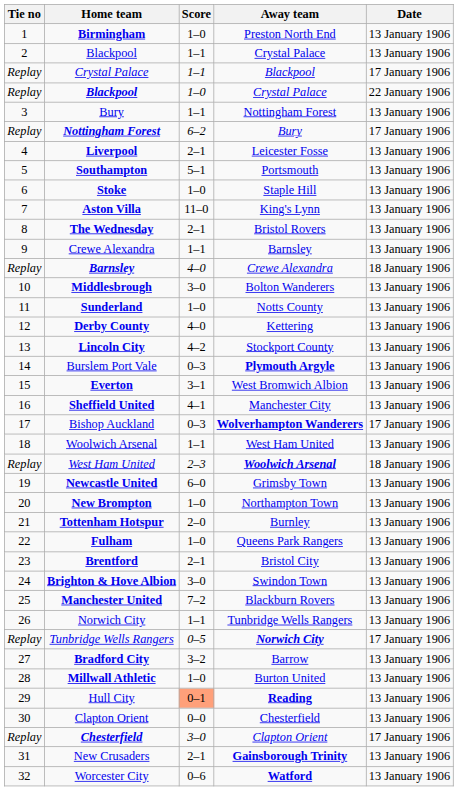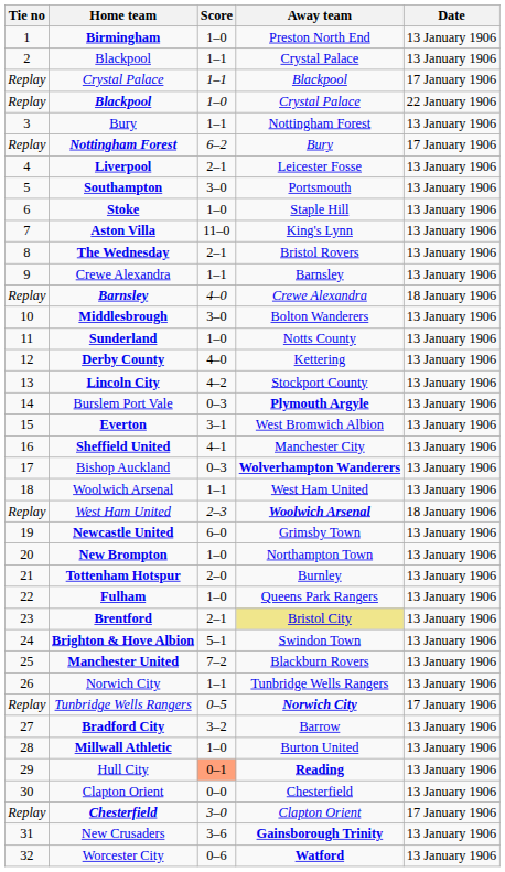 <table class="wikitable" style="text-align: center">
 <tr>
 <th>Tie no</th>
 <th>Home team</th>
 <th>Score</th>
 <th>Away team</th>
 <th>Date</th>
 </tr>
 <tr>
 <td>1</td>
 <td><strong><a href='#'>Birmingham</a></strong></td>
 <td>1–0</td>
 <td><a href='#'>Preston North End</a></td>
 <td>13 January 1906</td>
 </tr>
 <tr>
 <td>2</td>
 <td><a href='#'>Blackpool</a></td>
 <td>1–1</td>
 <td><a href='#'>Crystal Palace</a></td>
 <td>13 January 1906</td>
 </tr>
 <tr>
 <td><em>Replay</em></td>
 <td><em><a href='#'>Crystal Palace</a></em></td>
 <td><em>1–1</em></td>
 <td><em><a href='#'>Blackpool</a></em></td>
 <td>17 January 1906</td>
 </tr>
 <tr>
 <td><em>Replay</em></td>
 <td><strong><em><a href='#'>Blackpool</a></em></strong></td>
 <td><em>1–0</em></td>
 <td><em><a href='#'>Crystal Palace</a></em></td>
 <td>22 January 1906</td>
 </tr>
 <tr>
 <td>3</td>
 <td><a href='#'>Bury</a></td>
 <td>1–1</td>
 <td><a href='#'>Nottingham Forest</a></td>
 <td>13 January 1906</td>
 </tr>
 <tr>
 <td><em>Replay</em></td>
 <td><strong><em><a href='#'>Nottingham Forest</a></em></strong></td>
 <td><em>6–2</em></td>
 <td><em><a href='#'>Bury</a></em></td>
 <td>17 January 1906</td>
 </tr>
 <tr>
 <td>4</td>
 <td><strong><a href='#'>Liverpool</a></strong></td>
 <td>2–1</td>
 <td><a href='#'>Leicester Fosse</a></td>
 <td>13 January 1906</td>
 </tr>
 <tr>
 <td>5</td>
 <td><strong><a href='#'>Southampton</a></strong></td>
-<td>5–1</td>
+<td>3–0</td>
 <td><a href='#'>Portsmouth</a></td>
 <td>13 January 1906</td>
 </tr>
 <tr>
 <td>6</td>
 <td><strong><a href='#'>Stoke</a></strong></td>
 <td>1–0</td>
 <td><a href='#'>Staple Hill</a></td>
 <td>13 January 1906</td>
 </tr>
 <tr>
 <td>7</td>
 <td><strong><a href='#'>Aston Villa</a></strong></td>
 <td>11–0</td>
 <td><a href='#'>King's Lynn</a></td>
 <td>13 January 1906</td>
 </tr>
 <tr>
 <td>8</td>
 <td><strong><a href='#'>The Wednesday</a></strong></td>
 <td>2–1</td>
 <td><a href='#'>Bristol Rovers</a></td>
 <td>13 January 1906</td>
 </tr>
 <tr>
 <td>9</td>
 <td><a href='#'>Crewe Alexandra</a></td>
 <td>1–1</td>
 <td><a href='#'>Barnsley</a></td>
 <td>13 January 1906</td>
 </tr>
 <tr>
 <td><em>Replay</em></td>
 <td><strong><em><a href='#'>Barnsley</a></em></strong></td>
 <td><em>4–0</em></td>
 <td><em><a href='#'>Crewe Alexandra</a></em></td>
 <td>18 January 1906</td>
 </tr>
 <tr>
 <td>10</td>
 <td><strong><a href='#'>Middlesbrough</a></strong></td>
 <td>3–0</td>
 <td><a href='#'>Bolton Wanderers</a></td>
 <td>13 January 1906</td>
 </tr>
 <tr>
 <td>11</td>
 <td><strong><a href='#'>Sunderland</a></strong></td>
 <td>1–0</td>
 <td><a href='#'>Notts County</a></td>
 <td>13 January 1906</td>
 </tr>
 <tr>
 <td>12</td>
 <td><strong><a href='#'>Derby County</a></strong></td>
 <td>4–0</td>
 <td><a href='#'>Kettering</a></td>
 <td>13 January 1906</td>
 </tr>
 <tr>
 <td>13</td>
 <td><strong><a href='#'>Lincoln City</a></strong></td>
 <td>4–2</td>
 <td><a href='#'>Stockport County</a></td>
 <td>13 January 1906</td>
 </tr>
 <tr>
 <td>14</td>
 <td><a href='#'>Burslem Port Vale</a></td>
 <td>0–3</td>
 <td><strong><a href='#'>Plymouth Argyle</a></strong></td>
 <td>13 January 1906</td>
 </tr>
 <tr>
 <td>15</td>
 <td><strong><a href='#'>Everton</a></strong></td>
 <td>3–1</td>
 <td><a href='#'>West Bromwich Albion</a></td>
 <td>13 January 1906</td>
 </tr>
 <tr>
 <td>16</td>
 <td><strong><a href='#'>Sheffield United</a></strong></td>
 <td>4–1</td>
 <td><a href='#'>Manchester City</a></td>
 <td>13 January 1906</td>
 </tr>
 <tr>
 <td>17</td>
 <td><a href='#'>Bishop Auckland</a></td>
 <td>0–3</td>
 <td><strong><a href='#'>Wolverhampton Wanderers</a></strong></td>
-<td>17 January 1906</td>
+<td>13 January 1906</td>
 </tr>
 <tr>
 <td>18</td>
 <td><a href='#'>Woolwich Arsenal</a></td>
 <td>1–1</td>
 <td><a href='#'>West Ham United</a></td>
 <td>13 January 1906</td>
 </tr>
 <tr>
 <td><em>Replay</em></td>
 <td><em><a href='#'>West Ham United</a></em></td>
 <td><em>2–3</em></td>
 <td><strong><em><a href='#'>Woolwich Arsenal</a></em></strong></td>
 <td>18 January 1906</td>
 </tr>
 <tr>
 <td>19</td>
 <td><strong><a href='#'>Newcastle United</a></strong></td>
 <td>6–0</td>
 <td><a href='#'>Grimsby Town</a></td>
 <td>13 January 1906</td>
 </tr>
 <tr>
 <td>20</td>
 <td><strong><a href='#'>New Brompton</a></strong></td>
 <td>1–0</td>
 <td><a href='#'>Northampton Town</a></td>
 <td>13 January 1906</td>
 </tr>
 <tr>
 <td>21</td>
 <td><strong><a href='#'>Tottenham Hotspur</a></strong></td>
 <td>2–0</td>
 <td><a href='#'>Burnley</a></td>
 <td>13 January 1906</td>
 </tr>
 <tr>
 <td>22</td>
 <td><strong><a href='#'>Fulham</a></strong></td>
 <td>1–0</td>
 <td><a href='#'>Queens Park Rangers</a></td>
 <td>13 January 1906</td>
 </tr>
 <tr>
 <td>23</td>
 <td><strong><a href='#'>Brentford</a></strong></td>
 <td>2–1</td>
-<td><a href='#'>Bristol City</a></td>
+<td style="background: khaki;"><a href='#'>Bristol City</a></td>
 <td>13 January 1906</td>
 </tr>
 <tr>
 <td>24</td>
 <td><strong><a href='#'>Brighton & Hove Albion</a></strong></td>
-<td>3–0</td>
+<td>5–1</td>
 <td><a href='#'>Swindon Town</a></td>
 <td>13 January 1906</td>
 </tr>
 <tr>
 <td>25</td>
 <td><strong><a href='#'>Manchester United</a></strong></td>
 <td>7–2</td>
 <td><a href='#'>Blackburn Rovers</a></td>
 <td>13 January 1906</td>
 </tr>
 <tr>
 <td>26</td>
 <td><a href='#'>Norwich City</a></td>
 <td>1–1</td>
 <td><a href='#'>Tunbridge Wells Rangers</a></td>
 <td>13 January 1906</td>
 </tr>
 <tr>
 <td><em>Replay</em></td>
 <td><em><a href='#'>Tunbridge Wells Rangers</a></em></td>
 <td><em>0–5</em></td>
 <td><strong><em><a href='#'>Norwich City</a></em></strong></td>
 <td>17 January 1906</td>
 </tr>
 <tr>
 <td>27</td>
 <td><strong><a href='#'>Bradford City</a></strong></td>
 <td>3–2</td>
 <td><a href='#'>Barrow</a></td>
 <td>13 January 1906</td>
 </tr>
 <tr>
 <td>28</td>
 <td><strong><a href='#'>Millwall Athletic</a></strong></td>
 <td>1–0</td>
 <td><a href='#'>Burton United</a></td>
 <td>13 January 1906</td>
 </tr>
 <tr>
 <td>29</td>
 <td><a href='#'>Hull City</a></td>
 <td style="background: lightsalmon;">0–1</td>
 <td><strong><a href='#'>Reading</a></strong></td>
 <td>13 January 1906</td>
 </tr>
 <tr>
 <td>30</td>
 <td><a href='#'>Clapton Orient</a></td>
 <td>0–0</td>
 <td><a href='#'>Chesterfield</a></td>
 <td>13 January 1906</td>
 </tr>
 <tr>
 <td><em>Replay</em></td>
 <td><strong><em><a href='#'>Chesterfield</a></em></strong></td>
 <td><em>3–0</em></td>
 <td><em><a href='#'>Clapton Orient</a></em></td>
 <td>17 January 1906</td>
 </tr>
 <tr>
 <td>31</td>
 <td><a href='#'>New Crusaders</a></td>
-<td>2–1</td>
+<td>3–6</td>
 <td><strong><a href='#'>Gainsborough Trinity</a></strong></td>
 <td>13 January 1906</td>
 </tr>
 <tr>
 <td>32</td>
 <td><a href='#'>Worcester City</a></td>
 <td>0–6</td>
 <td><strong><a href='#'>Watford</a></strong></td>
 <td>13 January 1906</td>
 </tr>
 </table>
